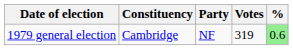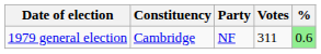 <table class="wikitable">
 <tr>
 <th>Date of election</th>
 <th>Constituency</th>
 <th>Party</th>
 <th>Votes</th>
 <th>%</th>
 </tr>
 <tr>
 <td><a href='#'>1979 general election</a></td>
 <td><a href='#'>Cambridge</a></td>
 <td><a href='#'>NF</a></td>
-<td>319</td>
+<td>311</td>
 <td style="background: lightgreen;">0.6</td>
 </tr>
 </table>
